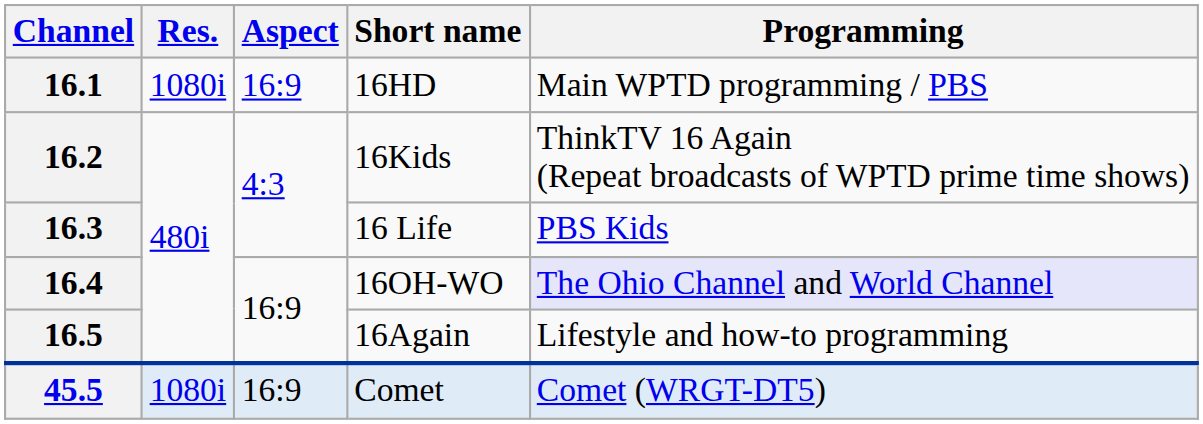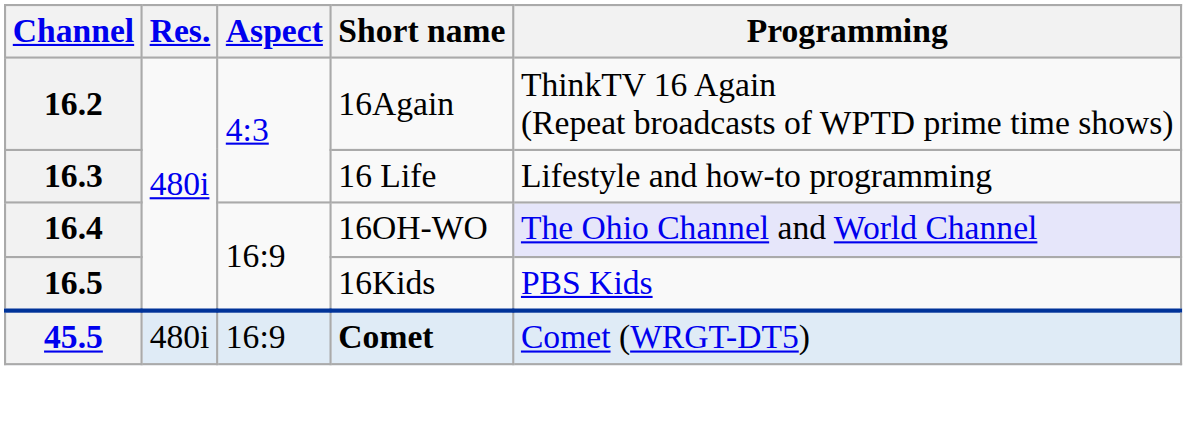 <table class="wikitable">
 <tr>
 <th scope = "col"><a href='#'>Channel</a></th>
 <th scope = "col"><a href='#'>Res.</a></th>
 <th scope = "col"><a href='#'>Aspect</a></th>
 <th scope = "col">Short name</th>
 <th scope = "col">Programming</th>
 </tr>
 <tr>
-<th scope = "row">16.1</th>
-<td><a href='#'>1080i</a></td>
-<td><a href='#'>16:9</a></td>
-<td>16HD</td>
-<td>Main WPTD programming / <a href='#'>PBS</a></td>
-</tr>
-<tr>
 <th scope = "row">16.2</th>
 <td rowspan=4><a href='#'>480i</a></td>
 <td rowspan=2><a href='#'>4:3</a></td>
-<td>16Kids</td>
+<td>16Again</td>
 <td>ThinkTV 16 Again<br>(Repeat broadcasts of WPTD prime time shows)</td>
 </tr>
 <tr>
 <th scope = "row">16.3</th>
 <td>16 Life</td>
-<td><a href='#'>PBS Kids</a></td>
+<td>Lifestyle and how-to programming</td>
 </tr>
 <tr>
 <th scope = "row">16.4</th>
 <td rowspan=2>16:9</td>
 <td>16OH-WO</td>
 <td style="background: lavender;"><a href='#'>The Ohio Channel</a> and <a href='#'>World Channel</a></td>
 </tr>
 <tr>
 <th scope = "row">16.5</th>
-<td>16Again</td>
-<td>Lifestyle and how-to programming</td>
+<td>16Kids</td>
+<td><a href='#'>PBS Kids</a></td>
 </tr>
 <tr style="background-color:#DFEBF6; border-top: 2px solid #003399;">
 <th scope = "row"><a href='#'>45.5</a></th>
-<td><a href='#'>1080i</a></td>
+<td>480i</td>
 <td>16:9</td>
-<td>Comet</td>
+<td><strong>Comet</strong></td>
 <td><a href='#'>Comet</a> (<a href='#'>WRGT-DT5</a>)</td>
 </tr>
 </table>
